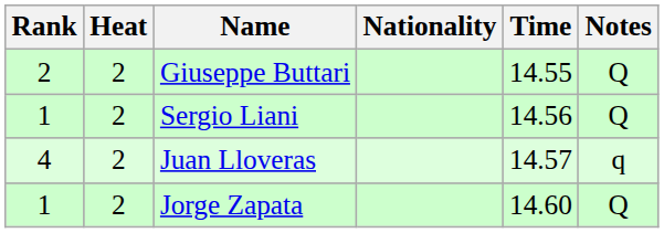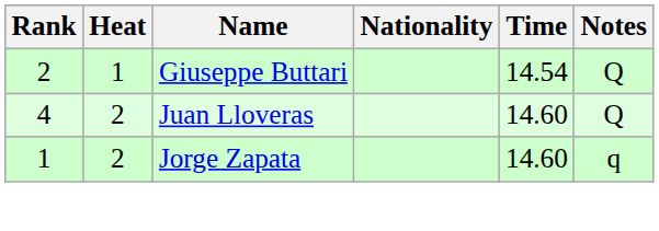 <table class="wikitable sortable" style="text-align:center">
 <tr>
 <th>Rank</th>
 <th>Heat</th>
 <th>Name</th>
 <th>Nationality</th>
 <th>Time</th>
 <th>Notes</th>
 </tr>
 <tr bgcolor=ccffcc>
 <td>2</td>
-<td>2</td>
+<td>1</td>
 <td align=left><a href='#'>Giuseppe Buttari</a></td>
 <td align=left></td>
-<td>14.55</td>
-<td>Q</td>
-</tr>
-<tr bgcolor=ccffcc>
-<td>1</td>
-<td>2</td>
-<td align=left><a href='#'>Sergio Liani</a></td>
-<td align=left></td>
-<td>14.56</td>
+<td>14.54</td>
 <td>Q</td>
 </tr>
 <tr bgcolor=ddffdd>
 <td>4</td>
 <td>2</td>
 <td align=left><a href='#'>Juan Lloveras</a></td>
 <td align=left></td>
-<td>14.57</td>
-<td>q</td>
+<td>14.60</td>
+<td>Q</td>
 </tr>
 <tr bgcolor=ccffcc>
 <td>1</td>
 <td>2</td>
 <td align=left><a href='#'>Jorge Zapata</a></td>
 <td align=left></td>
 <td>14.60</td>
-<td>Q</td>
+<td>q</td>
 </tr>
 </table>
